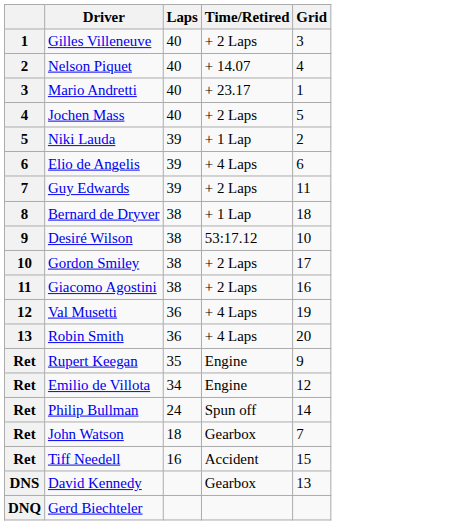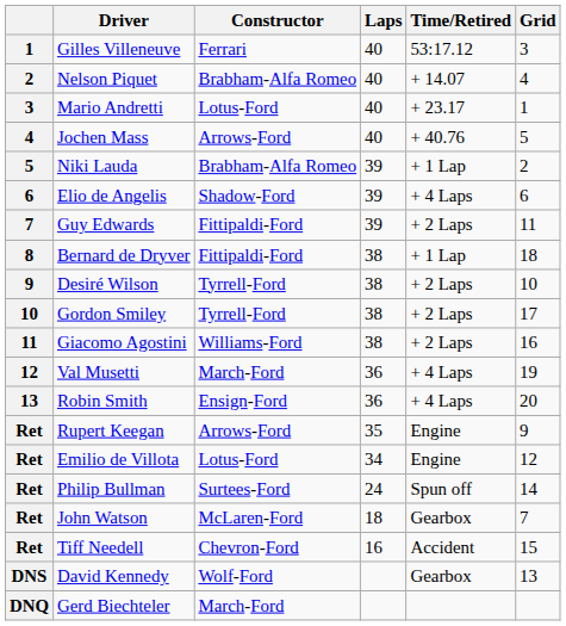 <table class="wikitable" style="font-size: 95%;">
 <tr>
 <th></th>
 <th>Driver</th>
+<th>Constructor</th>
 <th>Laps</th>
 <th>Time/Retired</th>
 <th>Grid</th>
 </tr>
 <tr>
 <th>1</th>
 <td> <a href='#'>Gilles Villeneuve</a></td>
+<td><a href='#'>Ferrari</a></td>
 <td>40</td>
-<td>+ 2 Laps</td>
+<td>53:17.12</td>
 <td>3</td>
 </tr>
 <tr>
 <th>2</th>
 <td> <a href='#'>Nelson Piquet</a></td>
+<td><a href='#'>Brabham</a>-<a href='#'>Alfa Romeo</a></td>
 <td>40</td>
 <td>+ 14.07</td>
 <td>4</td>
 </tr>
 <tr>
 <th>3</th>
 <td> <a href='#'>Mario Andretti</a></td>
+<td><a href='#'>Lotus</a>-<a href='#'>Ford</a></td>
 <td>40</td>
 <td>+ 23.17</td>
 <td>1</td>
 </tr>
 <tr>
 <th>4</th>
 <td> <a href='#'>Jochen Mass</a></td>
+<td><a href='#'>Arrows</a>-<a href='#'>Ford</a></td>
 <td>40</td>
-<td>+ 2 Laps</td>
+<td>+ 40.76</td>
 <td>5</td>
 </tr>
 <tr>
 <th>5</th>
 <td> <a href='#'>Niki Lauda</a></td>
+<td><a href='#'>Brabham</a>-<a href='#'>Alfa Romeo</a></td>
 <td>39</td>
 <td>+ 1 Lap</td>
 <td>2</td>
 </tr>
 <tr>
 <th>6</th>
 <td> <a href='#'>Elio de Angelis</a></td>
+<td><a href='#'>Shadow</a>-<a href='#'>Ford</a></td>
 <td>39</td>
 <td>+ 4 Laps</td>
 <td>6</td>
 </tr>
 <tr>
 <th>7</th>
 <td> <a href='#'>Guy Edwards</a></td>
+<td><a href='#'>Fittipaldi</a>-<a href='#'>Ford</a></td>
 <td>39</td>
 <td>+ 2 Laps</td>
 <td>11</td>
 </tr>
 <tr>
 <th>8</th>
 <td> <a href='#'>Bernard de Dryver</a></td>
+<td><a href='#'>Fittipaldi</a>-<a href='#'>Ford</a></td>
 <td>38</td>
 <td>+ 1 Lap</td>
 <td>18</td>
 </tr>
 <tr>
 <th>9</th>
 <td> <a href='#'>Desiré Wilson</a></td>
+<td><a href='#'>Tyrrell</a>-<a href='#'>Ford</a></td>
 <td>38</td>
-<td>53:17.12</td>
+<td>+ 2 Laps</td>
 <td>10</td>
 </tr>
 <tr>
 <th>10</th>
 <td> <a href='#'>Gordon Smiley</a></td>
+<td><a href='#'>Tyrrell</a>-<a href='#'>Ford</a></td>
 <td>38</td>
 <td>+ 2 Laps</td>
 <td>17</td>
 </tr>
 <tr>
 <th>11</th>
 <td> <a href='#'>Giacomo Agostini</a></td>
+<td><a href='#'>Williams</a>-<a href='#'>Ford</a></td>
 <td>38</td>
 <td>+ 2 Laps</td>
 <td>16</td>
 </tr>
 <tr>
 <th>12</th>
 <td> <a href='#'>Val Musetti</a></td>
+<td><a href='#'>March</a>-<a href='#'>Ford</a></td>
 <td>36</td>
 <td>+ 4 Laps</td>
 <td>19</td>
 </tr>
 <tr>
 <th>13</th>
 <td> <a href='#'>Robin Smith</a></td>
+<td><a href='#'>Ensign</a>-<a href='#'>Ford</a></td>
 <td>36</td>
 <td>+ 4 Laps</td>
 <td>20</td>
 </tr>
 <tr>
 <th>Ret</th>
 <td> <a href='#'>Rupert Keegan</a></td>
+<td><a href='#'>Arrows</a>-<a href='#'>Ford</a></td>
 <td>35</td>
 <td>Engine</td>
 <td>9</td>
 </tr>
 <tr>
 <th>Ret</th>
 <td> <a href='#'>Emilio de Villota</a></td>
+<td><a href='#'>Lotus</a>-<a href='#'>Ford</a></td>
 <td>34</td>
 <td>Engine</td>
 <td>12</td>
 </tr>
 <tr>
 <th>Ret</th>
 <td> <a href='#'>Philip Bullman</a></td>
+<td><a href='#'>Surtees</a>-<a href='#'>Ford</a></td>
 <td>24</td>
 <td>Spun off</td>
 <td>14</td>
 </tr>
 <tr>
 <th>Ret</th>
 <td> <a href='#'>John Watson</a></td>
+<td><a href='#'>McLaren</a>-<a href='#'>Ford</a></td>
 <td>18</td>
 <td>Gearbox</td>
 <td>7</td>
 </tr>
 <tr>
 <th>Ret</th>
 <td> <a href='#'>Tiff Needell</a></td>
+<td><a href='#'>Chevron</a>-<a href='#'>Ford</a></td>
 <td>16</td>
 <td>Accident</td>
 <td>15</td>
 </tr>
 <tr>
 <th>DNS</th>
 <td> <a href='#'>David Kennedy</a></td>
+<td><a href='#'>Wolf</a>-<a href='#'>Ford</a></td>
 <td></td>
 <td>Gearbox</td>
 <td>13</td>
 </tr>
 <tr>
 <th>DNQ</th>
 <td> <a href='#'>Gerd Biechteler</a></td>
+<td><a href='#'>March</a>-<a href='#'>Ford</a></td>
 <td></td>
 <td></td>
 <td></td>
 </tr>
 </table>
